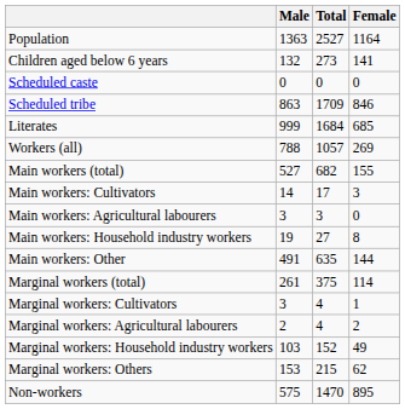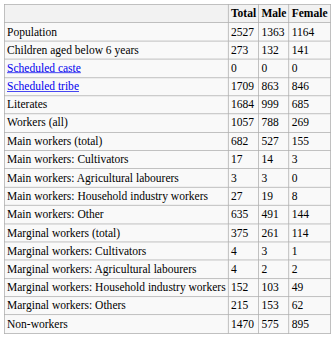 <table class="wikitable sortable">
 <tr>
 <th></th>
+<th>Total</th>
 <th>Male</th>
-<th>Total</th>
 <th>Female</th>
 </tr>
 <tr>
 <td>Population</td>
+<td>2527</td>
 <td>1363</td>
-<td>2527</td>
 <td>1164</td>
 </tr>
 <tr>
 <td>Children aged below 6 years</td>
+<td>273</td>
 <td>132</td>
-<td>273</td>
 <td>141</td>
 </tr>
 <tr>
 <td><a href='#'>Scheduled caste</a></td>
 <td>0</td>
 <td>0</td>
 <td>0</td>
 </tr>
 <tr>
 <td><a href='#'>Scheduled tribe</a></td>
+<td>1709</td>
 <td>863</td>
-<td>1709</td>
 <td>846</td>
 </tr>
 <tr>
 <td>Literates</td>
+<td>1684</td>
 <td>999</td>
-<td>1684</td>
 <td>685</td>
 </tr>
 <tr>
 <td>Workers (all)</td>
+<td>1057</td>
 <td>788</td>
-<td>1057</td>
 <td>269</td>
 </tr>
 <tr>
 <td>Main workers (total)</td>
+<td>682</td>
 <td>527</td>
-<td>682</td>
 <td>155</td>
 </tr>
 <tr>
 <td>Main workers: Cultivators</td>
+<td>17</td>
 <td>14</td>
-<td>17</td>
 <td>3</td>
 </tr>
 <tr>
 <td>Main workers: Agricultural labourers</td>
 <td>3</td>
 <td>3</td>
 <td>0</td>
 </tr>
 <tr>
 <td>Main workers: Household industry workers</td>
+<td>27</td>
 <td>19</td>
-<td>27</td>
 <td>8</td>
 </tr>
 <tr>
 <td>Main workers: Other</td>
+<td>635</td>
 <td>491</td>
-<td>635</td>
 <td>144</td>
 </tr>
 <tr>
 <td>Marginal workers (total)</td>
+<td>375</td>
 <td>261</td>
-<td>375</td>
 <td>114</td>
 </tr>
 <tr>
 <td>Marginal workers: Cultivators</td>
+<td>4</td>
 <td>3</td>
-<td>4</td>
 <td>1</td>
 </tr>
 <tr>
 <td>Marginal workers: Agricultural labourers</td>
+<td>4</td>
 <td>2</td>
-<td>4</td>
 <td>2</td>
 </tr>
 <tr>
 <td>Marginal workers: Household industry workers</td>
+<td>152</td>
 <td>103</td>
-<td>152</td>
 <td>49</td>
 </tr>
 <tr>
 <td>Marginal workers: Others</td>
+<td>215</td>
 <td>153</td>
-<td>215</td>
 <td>62</td>
 </tr>
 <tr>
 <td>Non-workers</td>
+<td>1470</td>
 <td>575</td>
-<td>1470</td>
 <td>895</td>
 </tr>
 </table>
